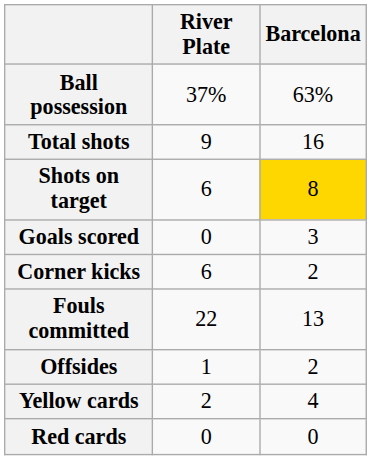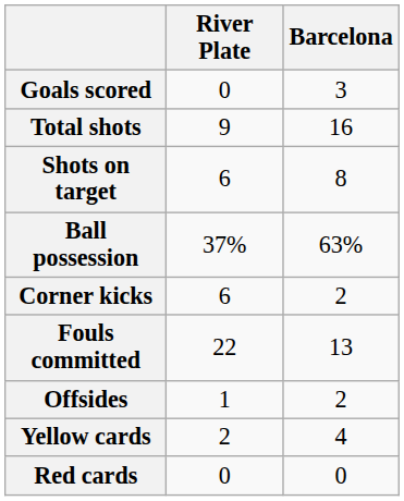 <table class="wikitable plainrowheaders" style="text-align: center">
 <tr>
 <th scope=col width=100></th>
 <th scope=col width=70>River Plate</th>
 <th scope=col width=70>Barcelona</th>
 </tr>
 <tr>
-<th scope=row>Ball possession</th>
-<td>37%</td>
-<td>63%</td>
+<th scope=row>Goals scored</th>
+<td>0</td>
+<td>3</td>
 </tr>
 <tr>
 <th scope=row>Total shots</th>
 <td>9</td>
 <td>16</td>
 </tr>
 <tr>
 <th scope=row>Shots on target</th>
 <td>6</td>
-<td style="background: gold;">8</td>
+<td>8</td>
 </tr>
 <tr>
-<th scope=row>Goals scored</th>
-<td>0</td>
-<td>3</td>
+<th scope=row>Ball possession</th>
+<td>37%</td>
+<td>63%</td>
 </tr>
 <tr>
 <th scope=row>Corner kicks</th>
 <td>6</td>
 <td>2</td>
 </tr>
 <tr>
 <th scope=row>Fouls committed</th>
 <td>22</td>
 <td>13</td>
 </tr>
 <tr>
 <th scope=row>Offsides</th>
 <td>1</td>
 <td>2</td>
 </tr>
 <tr>
 <th scope=row>Yellow cards</th>
 <td>2</td>
 <td>4</td>
 </tr>
 <tr>
 <th scope=row>Red cards</th>
 <td>0</td>
 <td>0</td>
 </tr>
 </table>
